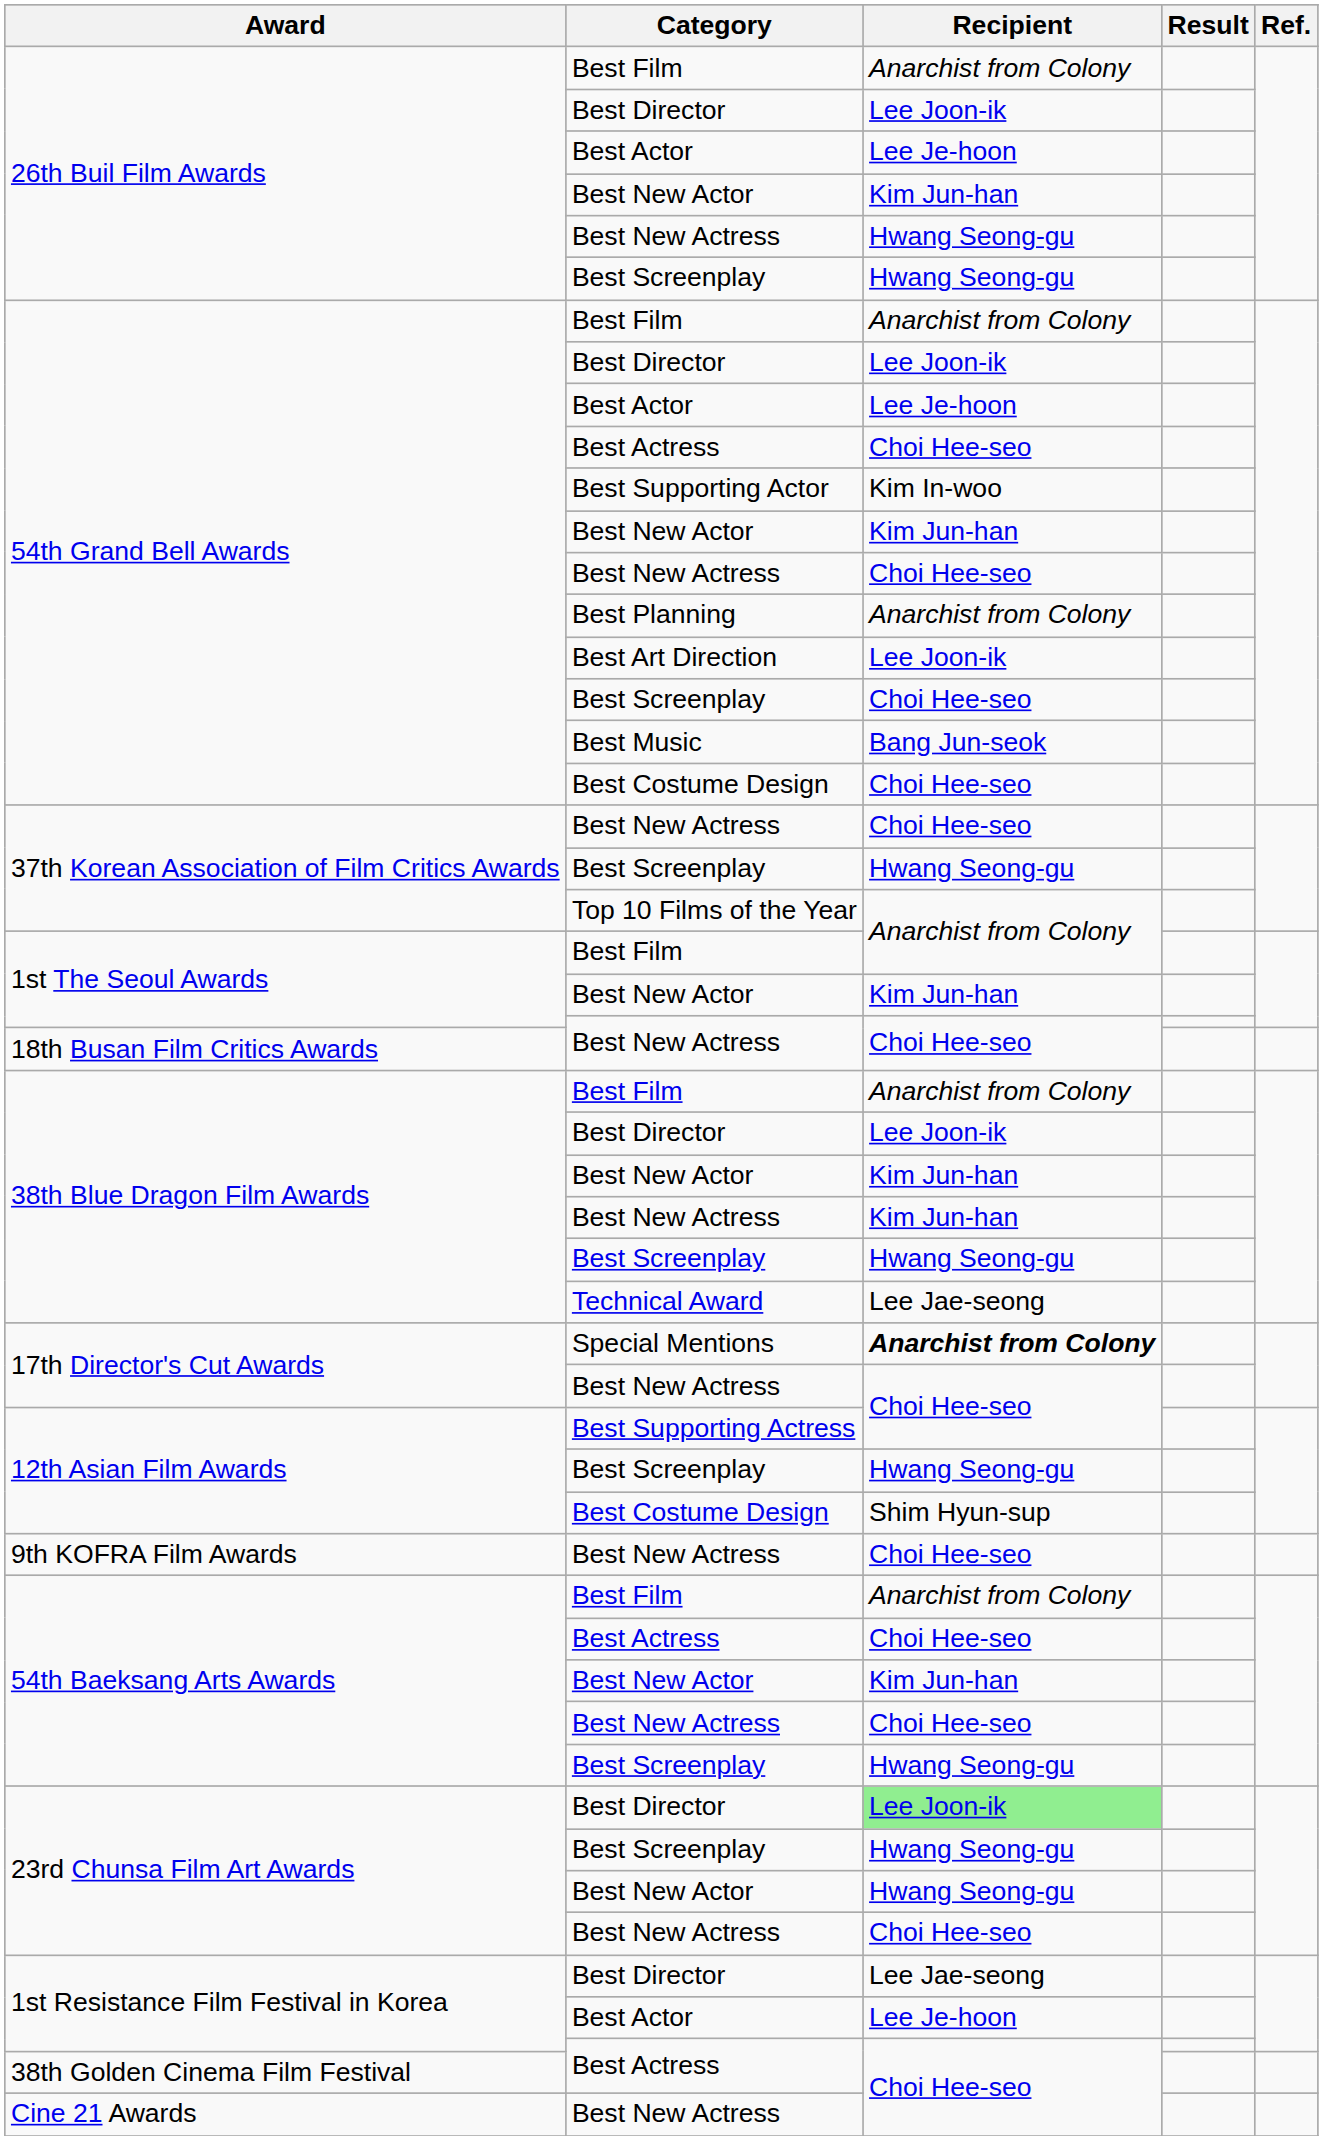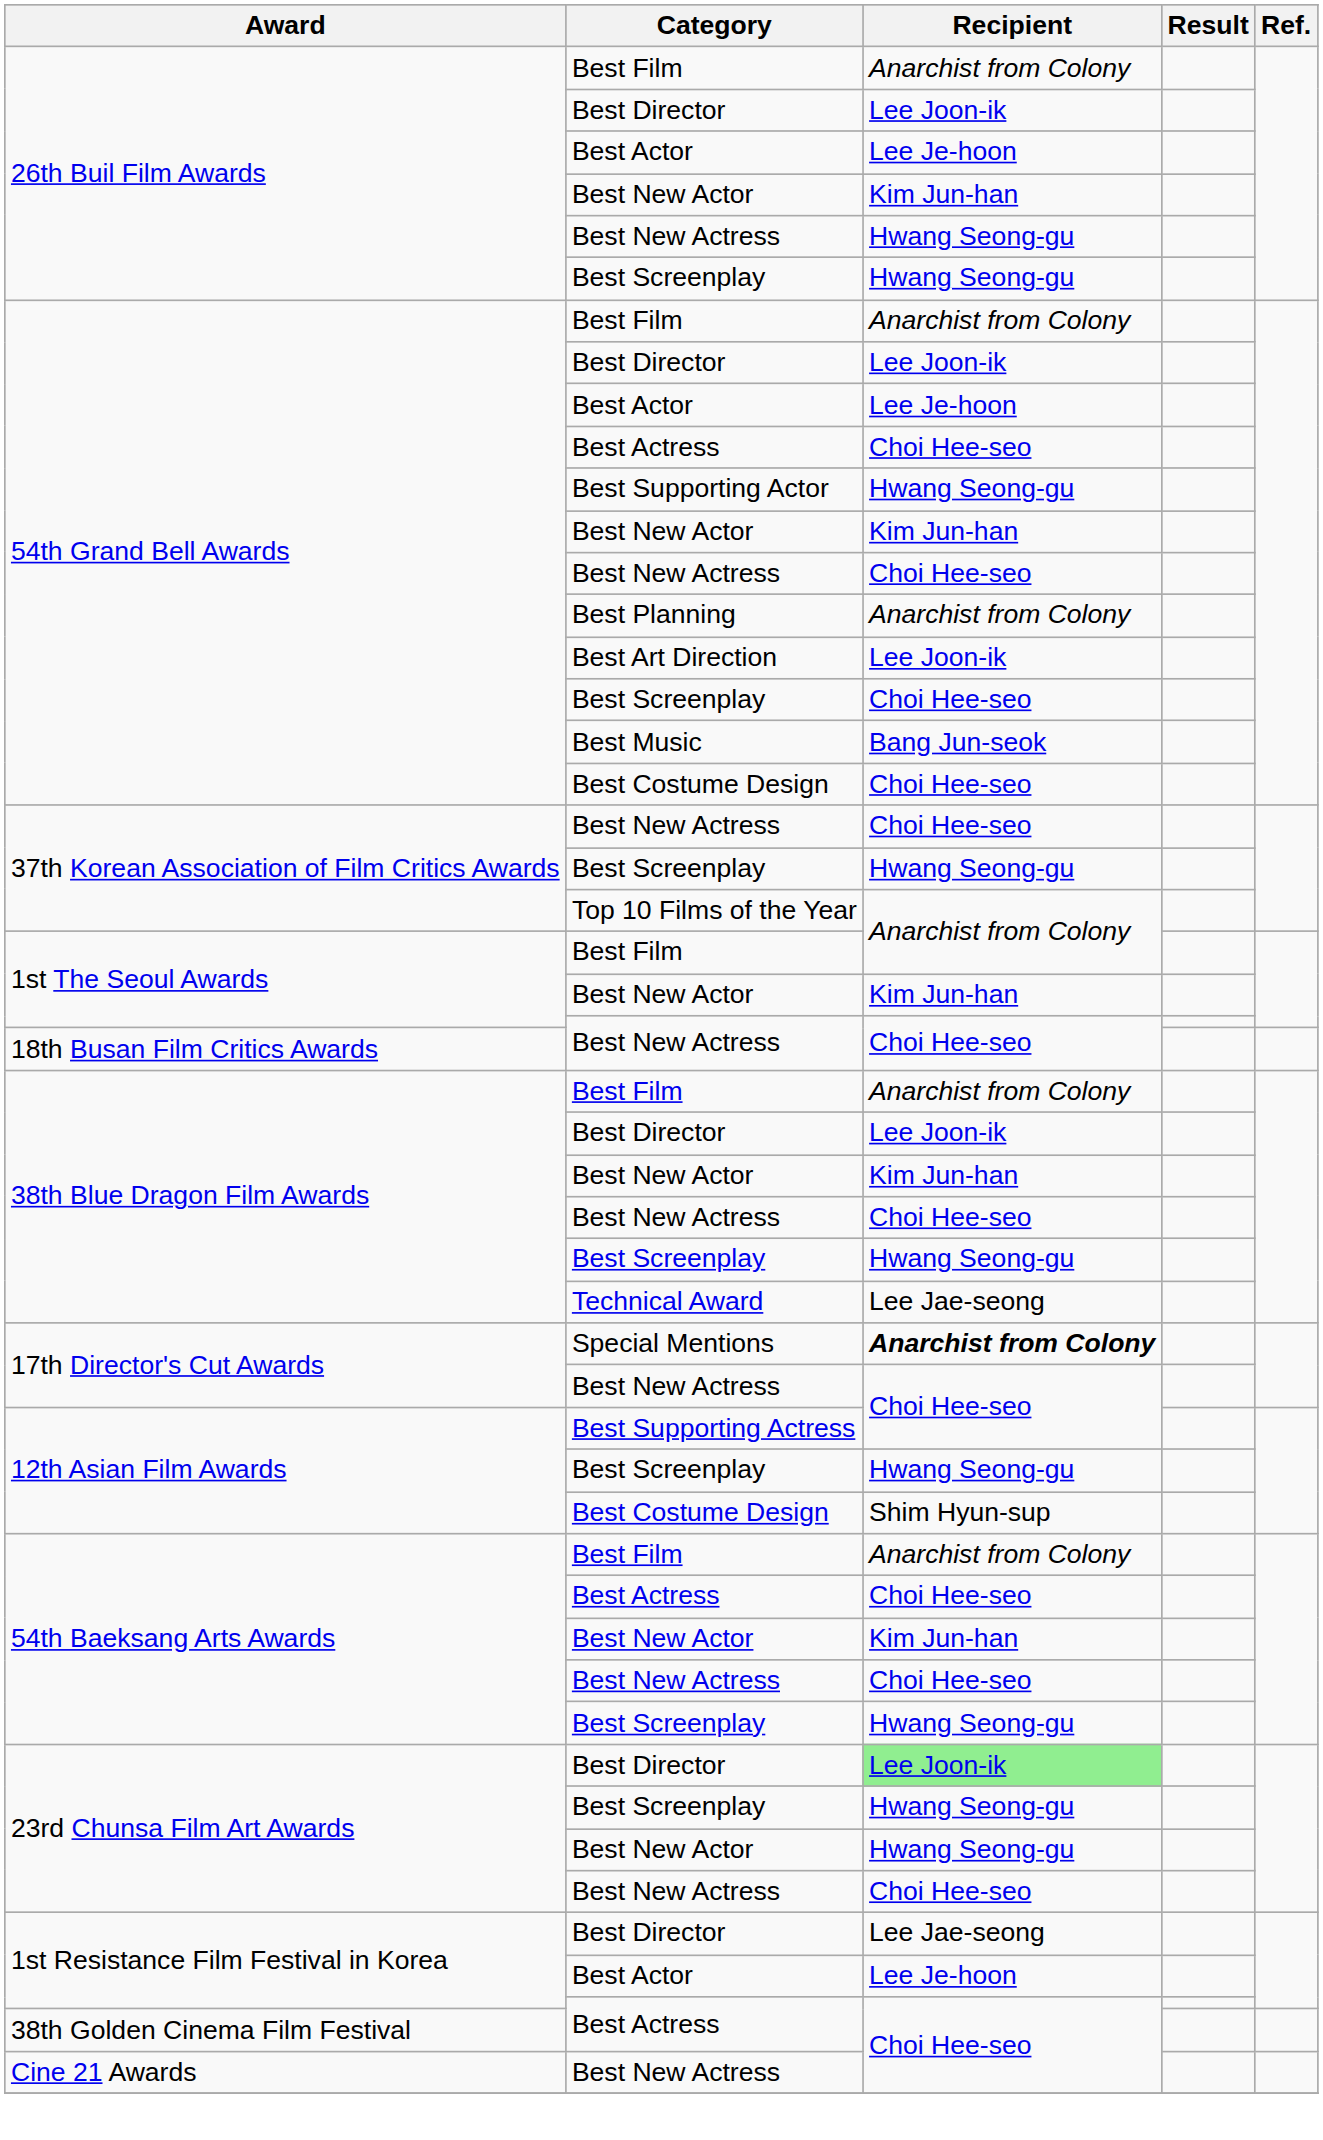 <table class="wikitable sortable">
 <tr>
 <th>Award</th>
 <th>Category</th>
 <th>Recipient</th>
 <th>Result</th>
 <th>Ref.</th>
 </tr>
 <tr>
 <td rowspan="6"><a href='#'>26th Buil Film Awards</a></td>
 <td>Best Film</td>
 <td><em>Anarchist from Colony</em></td>
 <td></td>
 <td rowspan="6"></td>
 </tr>
 <tr>
 <td>Best Director</td>
 <td><a href='#'>Lee Joon-ik</a></td>
 <td></td>
 </tr>
 <tr>
 <td>Best Actor</td>
 <td><a href='#'>Lee Je-hoon</a></td>
 <td></td>
 </tr>
 <tr>
 <td>Best New Actor</td>
 <td><a href='#'>Kim Jun-han</a></td>
 <td></td>
 </tr>
 <tr>
 <td>Best New Actress</td>
 <td><a href='#'>Hwang Seong-gu</a></td>
 <td></td>
 </tr>
 <tr>
 <td>Best Screenplay</td>
 <td><a href='#'>Hwang Seong-gu</a></td>
 <td></td>
 </tr>
 <tr>
 <td rowspan="12"><a href='#'>54th Grand Bell Awards</a></td>
 <td>Best Film</td>
 <td><em>Anarchist from Colony</em></td>
 <td></td>
 <td rowspan="12"></td>
 </tr>
 <tr>
 <td>Best Director</td>
 <td><a href='#'>Lee Joon-ik</a></td>
 <td></td>
 </tr>
 <tr>
 <td>Best Actor</td>
 <td><a href='#'>Lee Je-hoon</a></td>
 <td></td>
 </tr>
 <tr>
 <td>Best Actress</td>
 <td><a href='#'>Choi Hee-seo</a></td>
 <td></td>
 </tr>
 <tr>
 <td>Best Supporting Actor</td>
-<td>Kim In-woo</td>
+<td><a href='#'>Hwang Seong-gu</a></td>
 <td></td>
 </tr>
 <tr>
 <td>Best New Actor</td>
 <td><a href='#'>Kim Jun-han</a></td>
 <td></td>
 </tr>
 <tr>
 <td>Best New Actress</td>
 <td><a href='#'>Choi Hee-seo</a></td>
 <td></td>
 </tr>
 <tr>
 <td>Best Planning</td>
 <td><em>Anarchist from Colony</em></td>
 <td></td>
 </tr>
 <tr>
 <td>Best Art Direction</td>
 <td><a href='#'>Lee Joon-ik</a></td>
 <td></td>
 </tr>
 <tr>
 <td>Best Screenplay</td>
 <td><a href='#'>Choi Hee-seo</a></td>
 <td></td>
 </tr>
 <tr>
 <td>Best Music</td>
 <td><a href='#'>Bang Jun-seok</a></td>
 <td></td>
 </tr>
 <tr>
 <td>Best Costume Design</td>
 <td><a href='#'>Choi Hee-seo</a></td>
 <td></td>
 </tr>
 <tr>
 <td rowspan="3">37th <a href='#'>Korean Association of Film Critics Awards</a></td>
 <td>Best New Actress</td>
 <td><a href='#'>Choi Hee-seo</a></td>
 <td></td>
 <td rowspan="3"></td>
 </tr>
 <tr>
 <td>Best Screenplay</td>
 <td><a href='#'>Hwang Seong-gu</a></td>
 <td></td>
 </tr>
 <tr>
 <td>Top 10 Films of the Year</td>
 <td rowspan="2"><em>Anarchist from Colony</em></td>
 <td></td>
 </tr>
 <tr>
 <td rowspan="3">1st <a href='#'>The Seoul Awards</a></td>
 <td>Best Film</td>
 <td></td>
 <td rowspan="3"></td>
 </tr>
 <tr>
 <td>Best New Actor</td>
 <td><a href='#'>Kim Jun-han</a></td>
 <td></td>
 </tr>
 <tr>
 <td rowspan=2>Best New Actress</td>
 <td rowspan=2><a href='#'>Choi Hee-seo</a></td>
 <td></td>
 </tr>
 <tr>
 <td>18th <a href='#'>Busan Film Critics Awards</a></td>
 <td></td>
 <td></td>
 </tr>
 <tr>
 <td rowspan="6"><a href='#'>38th Blue Dragon Film Awards</a></td>
 <td><a href='#'>Best Film</a></td>
 <td><em>Anarchist from Colony</em></td>
 <td></td>
 <td rowspan="6"></td>
 </tr>
 <tr>
 <td>Best Director</td>
 <td><a href='#'>Lee Joon-ik</a></td>
 <td></td>
 </tr>
 <tr>
 <td>Best New Actor</td>
 <td><a href='#'>Kim Jun-han</a></td>
 <td></td>
 </tr>
 <tr>
 <td>Best New Actress</td>
-<td><a href='#'>Kim Jun-han</a></td>
+<td><a href='#'>Choi Hee-seo</a></td>
 <td></td>
 </tr>
 <tr>
 <td><a href='#'>Best Screenplay</a></td>
 <td><a href='#'>Hwang Seong-gu</a></td>
 <td></td>
 </tr>
 <tr>
 <td><a href='#'>Technical Award</a></td>
 <td>Lee Jae-seong</td>
 <td></td>
 </tr>
 <tr>
 <td rowspan="2">17th <a href='#'>Director's Cut Awards</a></td>
 <td>Special Mentions</td>
 <td><strong><em>Anarchist from Colony</em></strong></td>
 <td></td>
 <td rowspan="2"></td>
 </tr>
 <tr>
 <td>Best New Actress</td>
 <td rowspan=2><a href='#'>Choi Hee-seo</a></td>
 <td></td>
 </tr>
 <tr>
 <td rowspan=3><a href='#'>12th Asian Film Awards</a></td>
 <td><a href='#'>Best Supporting Actress</a></td>
 <td></td>
 <td rowspan="3"></td>
 </tr>
 <tr>
 <td>Best Screenplay</td>
 <td><a href='#'>Hwang Seong-gu</a></td>
 <td></td>
 </tr>
 <tr>
 <td><a href='#'>Best Costume Design</a></td>
 <td>Shim Hyun-sup</td>
-<td></td>
-</tr>
-<tr>
-<td>9th KOFRA Film Awards</td>
-<td>Best New Actress</td>
-<td><a href='#'>Choi Hee-seo</a></td>
-<td></td>
 <td></td>
 </tr>
 <tr>
 <td rowspan=5><a href='#'>54th Baeksang Arts Awards</a></td>
 <td><a href='#'>Best Film</a></td>
 <td><em>Anarchist from Colony</em></td>
 <td></td>
 <td rowspan="5"></td>
 </tr>
 <tr>
 <td><a href='#'>Best Actress</a></td>
 <td><a href='#'>Choi Hee-seo</a></td>
 <td></td>
 </tr>
 <tr>
 <td><a href='#'>Best New Actor</a></td>
 <td><a href='#'>Kim Jun-han</a></td>
 <td></td>
 </tr>
 <tr>
 <td><a href='#'>Best New Actress</a></td>
 <td><a href='#'>Choi Hee-seo</a></td>
 <td></td>
 </tr>
 <tr>
 <td><a href='#'>Best Screenplay</a></td>
 <td><a href='#'>Hwang Seong-gu</a></td>
 <td></td>
 </tr>
 <tr>
 <td rowspan=4>23rd <a href='#'>Chunsa Film Art Awards</a></td>
 <td>Best Director</td>
 <td style="background: lightgreen;"><a href='#'>Lee Joon-ik</a></td>
 <td></td>
 <td rowspan="4"></td>
 </tr>
 <tr>
 <td>Best Screenplay</td>
 <td><a href='#'>Hwang Seong-gu</a></td>
 <td></td>
 </tr>
 <tr>
 <td>Best New Actor</td>
 <td><a href='#'>Hwang Seong-gu</a></td>
 <td></td>
 </tr>
 <tr>
 <td>Best New Actress</td>
 <td><a href='#'>Choi Hee-seo</a></td>
 <td></td>
 </tr>
 <tr>
 <td rowspan=3>1st Resistance Film Festival in Korea</td>
 <td>Best Director</td>
 <td>Lee Jae-seong</td>
 <td></td>
 <td rowspan="3"></td>
 </tr>
 <tr>
 <td>Best Actor</td>
 <td><a href='#'>Lee Je-hoon</a></td>
 <td></td>
 </tr>
 <tr>
 <td rowspan="2">Best Actress</td>
 <td rowspan=3><a href='#'>Choi Hee-seo</a></td>
 <td></td>
 </tr>
 <tr>
 <td>38th Golden Cinema Film Festival</td>
 <td></td>
 <td></td>
 </tr>
 <tr>
 <td><a href='#'>Cine 21</a> Awards</td>
 <td>Best New Actress</td>
 <td></td>
 <td></td>
 </tr>
 <tr>
 </tr>
 </table>
